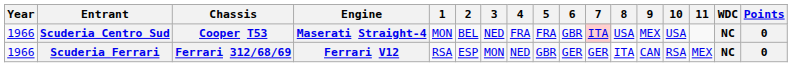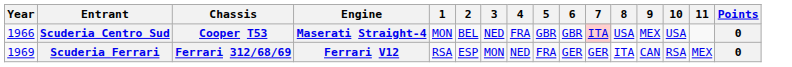 <table class="wikitable" style="text-align:center; font-size:90%">
 <tr>
 <th>Year</th>
 <th>Entrant</th>
 <th>Chassis</th>
 <th>Engine</th>
 <th>1</th>
 <th>2</th>
 <th>3</th>
 <th>4</th>
 <th>5</th>
 <th>6</th>
 <th>7</th>
 <th>8</th>
 <th>9</th>
 <th>10</th>
 <th>11</th>
-<th>WDC</th>
 <th><a href='#'>Points</a></th>
 </tr>
 <tr>
 <td><a href='#'>1966</a></td>
 <th><a href='#'>Scuderia Centro Sud</a></th>
 <th><a href='#'>Cooper</a> <a href='#'>T53</a></th>
 <th><a href='#'>Maserati</a> <a href='#'>Straight-4</a></th>
 <td><a href='#'>MON</a></td>
 <td><a href='#'>BEL</a></td>
 <td><a href='#'>NED</a></td>
 <td><a href='#'>FRA</a></td>
-<td><a href='#'>FRA</a></td>
+<td><a href='#'>GBR</a></td>
 <td><a href='#'>GBR</a></td>
 <td style = "background: #FFCFCF"><a href='#'>ITA</a><br></td>
 <td><a href='#'>USA</a></td>
 <td><a href='#'>MEX</a></td>
 <td><a href='#'>USA</a></td>
 <td></td>
-<th>NC</th>
 <th>0</th>
 </tr>
 <tr>
-<td><a href='#'>1966</a></td>
+<td><a href='#'>1969</a></td>
 <th><a href='#'>Scuderia Ferrari</a></th>
 <th><a href='#'>Ferrari</a> <a href='#'>312/68/69</a></th>
 <th><a href='#'>Ferrari</a> <a href='#'>V12</a></th>
 <td><a href='#'>RSA</a></td>
 <td><a href='#'>ESP</a></td>
 <td><a href='#'>MON</a></td>
 <td><a href='#'>NED</a></td>
-<td><a href='#'>GBR</a></td>
+<td><a href='#'>FRA</a></td>
 <td><a href='#'>GER</a></td>
 <td><a href='#'>GER</a></td>
 <td style = "background: white"><a href='#'>ITA</a><br></td>
 <td><a href='#'>CAN</a></td>
 <td><a href='#'>RSA</a></td>
 <td><a href='#'>MEX</a></td>
-<th>NC</th>
 <th>0</th>
 </tr>
 </table>
